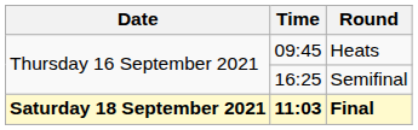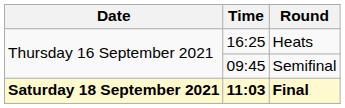 <table class="wikitable">
 <tr>
 <th>Date</th>
 <th>Time</th>
 <th>Round</th>
 </tr>
 <tr>
 <td rowspan=2>Thursday 16 September 2021</td>
-<td>09:45</td>
+<td>16:25</td>
 <td>Heats</td>
 </tr>
 <tr>
-<td>16:25</td>
+<td>09:45</td>
 <td>Semifinal</td>
 </tr>
 <tr>
 <td style=background:lemonchiffon><strong>Saturday 18 September 2021</strong></td>
 <td style=background:lemonchiffon><strong>11:03</strong></td>
 <td style=background:lemonchiffon><strong>Final</strong></td>
 </tr>
 </table>
